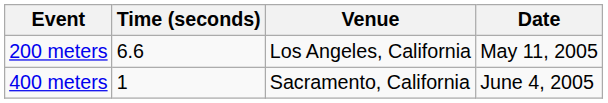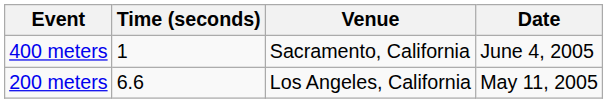 <table class="wikitable">
 <tr>
 <th>Event</th>
 <th>Time (seconds)</th>
 <th>Venue</th>
 <th>Date</th>
 </tr>
 <tr>
+<td><a href='#'>400 meters</a></td>
+<td>1</td>
+<td>Sacramento, California</td>
+<td>June 4, 2005</td>
+</tr>
+<tr>
 <td><a href='#'>200 meters</a></td>
 <td>6.6</td>
 <td>Los Angeles, California</td>
 <td>May 11, 2005</td>
 </tr>
-<tr>
-<td><a href='#'>400 meters</a></td>
-<td>1</td>
-<td>Sacramento, California</td>
-<td>June 4, 2005</td>
-</tr>
 </table>
